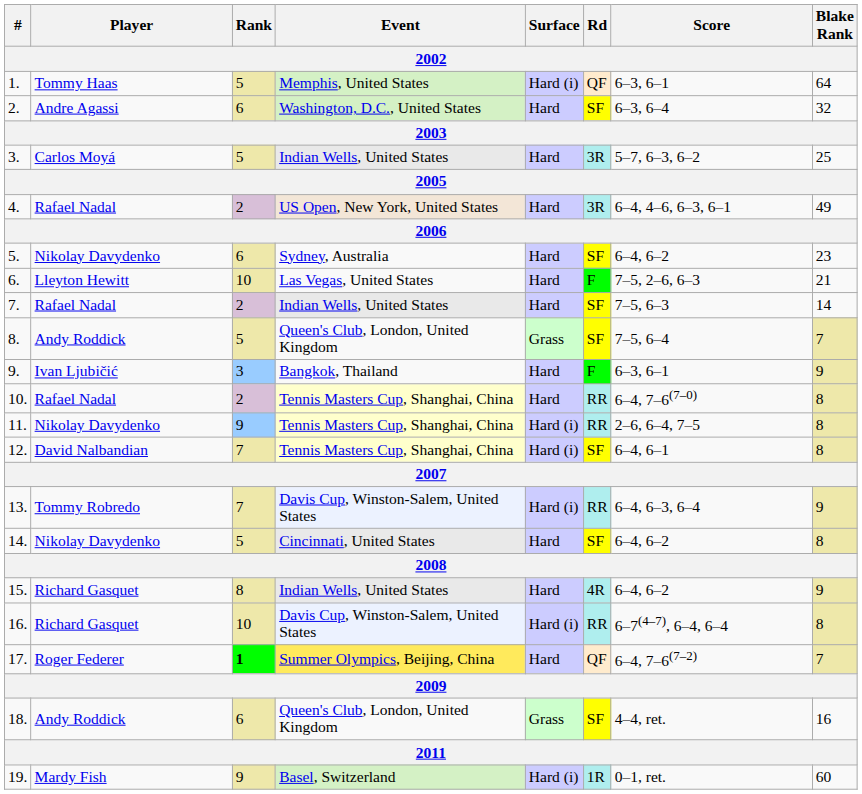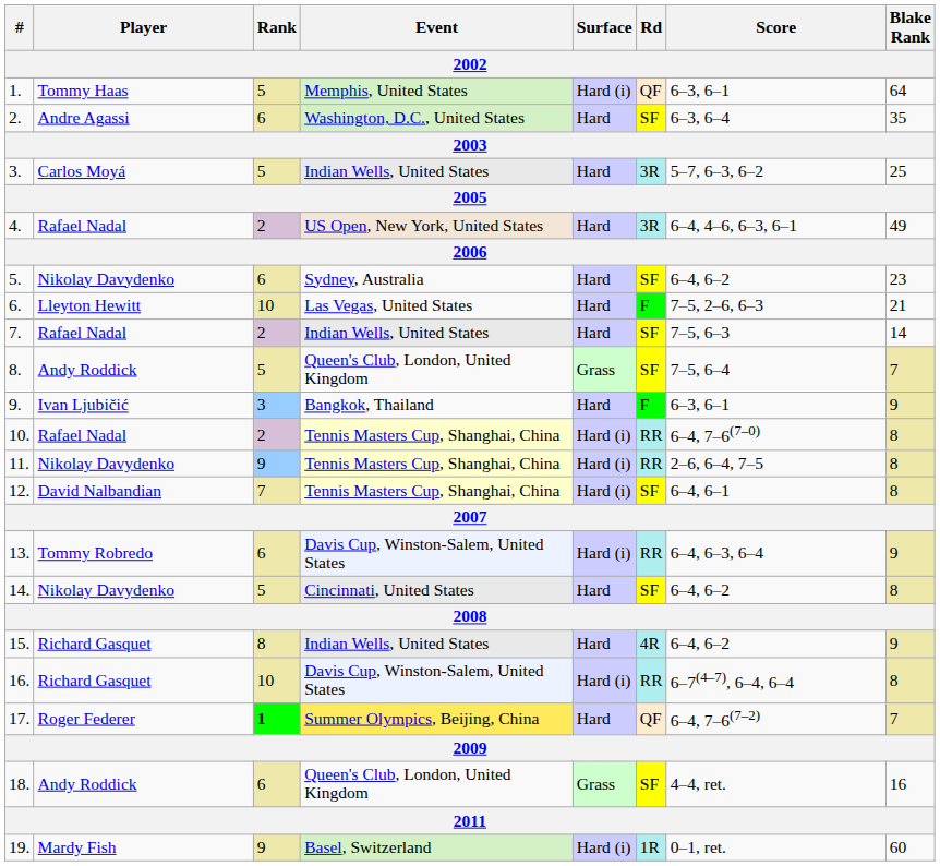 <table class="wikitable sortable">
 <tr>
 <th>#</th>
 <th width=200>Player</th>
 <th>Rank</th>
 <th width=250>Event</th>
 <th>Surface</th>
 <th>Rd</th>
 <th width=200>Score</th>
 <th>Blake<br>Rank</th>
 </tr>
 <tr>
 <th colspan=8><a href='#'>2002</a></th>
 </tr>
 <tr>
 <td>1.</td>
 <td> <a href='#'>Tommy Haas</a></td>
 <td bgcolor=EEE8AA>5</td>
 <td bgcolor=d4f1c5><a href='#'>Memphis</a>, United States</td>
 <td bgcolor=CCCCFF>Hard (i)</td>
 <td bgcolor=ffebcd>QF</td>
 <td>6–3, 6–1</td>
 <td>64</td>
 </tr>
 <tr>
 <td>2.</td>
 <td> <a href='#'>Andre Agassi</a></td>
 <td bgcolor=EEE8AA>6</td>
 <td bgcolor=d4f1c5><a href='#'>Washington, D.C.</a>, United States</td>
 <td bgcolor=CCCCFF>Hard</td>
 <td bgcolor=yellow>SF</td>
 <td>6–3, 6–4</td>
-<td>32</td>
+<td>35</td>
 </tr>
 <tr>
 <th colspan=8><a href='#'>2003</a></th>
 </tr>
 <tr>
 <td>3.</td>
 <td> <a href='#'>Carlos Moyá</a></td>
 <td bgcolor=EEE8AA>5</td>
 <td bgcolor=e9e9e9><a href='#'>Indian Wells</a>, United States</td>
 <td bgcolor=CCCCFF>Hard</td>
 <td bgcolor=afeeee>3R</td>
 <td>5–7, 6–3, 6–2</td>
 <td>25</td>
 </tr>
 <tr>
 <th colspan=8><a href='#'>2005</a></th>
 </tr>
 <tr>
 <td>4.</td>
 <td> <a href='#'>Rafael Nadal</a></td>
 <td bgcolor=thistle>2</td>
 <td bgcolor=f3e6d7><a href='#'>US Open</a>, New York, United States</td>
 <td bgcolor=CCCCFF>Hard</td>
 <td bgcolor=afeeee>3R</td>
 <td>6–4, 4–6, 6–3, 6–1</td>
 <td>49</td>
 </tr>
 <tr>
 <th colspan=8><a href='#'>2006</a></th>
 </tr>
 <tr>
 <td>5.</td>
 <td> <a href='#'>Nikolay Davydenko</a></td>
 <td bgcolor=EEE8AA>6</td>
 <td><a href='#'>Sydney</a>, Australia</td>
 <td bgcolor=CCCCFF>Hard</td>
 <td bgcolor=yellow>SF</td>
 <td>6–4, 6–2</td>
 <td>23</td>
 </tr>
 <tr>
 <td>6.</td>
 <td> <a href='#'>Lleyton Hewitt</a></td>
 <td bgcolor=EEE8AA>10</td>
 <td><a href='#'>Las Vegas</a>, United States</td>
 <td bgcolor=CCCCFF>Hard</td>
 <td bgcolor=lime>F</td>
 <td>7–5, 2–6, 6–3</td>
 <td>21</td>
 </tr>
 <tr>
 <td>7.</td>
 <td> <a href='#'>Rafael Nadal</a></td>
 <td bgcolor=thistle>2</td>
 <td bgcolor=e9e9e9><a href='#'>Indian Wells</a>, United States</td>
 <td bgcolor=CCCCFF>Hard</td>
 <td bgcolor=yellow>SF</td>
 <td>7–5, 6–3</td>
 <td>14</td>
 </tr>
 <tr>
 <td>8.</td>
 <td> <a href='#'>Andy Roddick</a></td>
 <td bgcolor=EEE8AA>5</td>
 <td><a href='#'>Queen's Club</a>, London, United Kingdom</td>
 <td bgcolor=#cfc>Grass</td>
 <td bgcolor=yellow>SF</td>
 <td>7–5, 6–4</td>
 <td bgcolor=EEE8AA>7</td>
 </tr>
 <tr>
 <td>9.</td>
 <td> <a href='#'>Ivan Ljubičić</a></td>
 <td bgcolor=99ccff>3</td>
 <td><a href='#'>Bangkok</a>, Thailand</td>
 <td bgcolor=CCCCFF>Hard</td>
 <td bgcolor=lime>F</td>
 <td>6–3, 6–1</td>
 <td bgcolor=EEE8AA>9</td>
 </tr>
 <tr>
 <td>10.</td>
 <td> <a href='#'>Rafael Nadal</a></td>
 <td bgcolor=thistle>2</td>
 <td bgcolor=ffffcc><a href='#'>Tennis Masters Cup</a>, Shanghai, China</td>
-<td bgcolor=CCCCFF>Hard</td>
+<td bgcolor=CCCCFF>Hard (i)</td>
 <td bgcolor=afeeee>RR</td>
 <td>6–4, 7–6<sup>(7–0)</sup></td>
 <td bgcolor=EEE8AA>8</td>
 </tr>
 <tr>
 <td>11.</td>
 <td> <a href='#'>Nikolay Davydenko</a></td>
 <td bgcolor=99ccff>9</td>
 <td bgcolor=ffffcc><a href='#'>Tennis Masters Cup</a>, Shanghai, China</td>
 <td bgcolor=CCCCFF>Hard (i)</td>
 <td bgcolor=afeeee>RR</td>
 <td>2–6, 6–4, 7–5</td>
 <td bgcolor=EEE8AA>8</td>
 </tr>
 <tr>
 <td>12.</td>
 <td> <a href='#'>David Nalbandian</a></td>
 <td bgcolor=EEE8AA>7</td>
 <td bgcolor=ffffcc><a href='#'>Tennis Masters Cup</a>, Shanghai, China</td>
 <td bgcolor=CCCCFF>Hard (i)</td>
 <td bgcolor=yellow>SF</td>
 <td>6–4, 6–1</td>
 <td bgcolor=EEE8AA>8</td>
 </tr>
 <tr>
 <th colspan=8><a href='#'>2007</a></th>
 </tr>
 <tr>
 <td>13.</td>
 <td> <a href='#'>Tommy Robredo</a></td>
-<td bgcolor=EEE8AA>7</td>
+<td bgcolor=EEE8AA>6</td>
 <td bgcolor=ECF2FF><a href='#'>Davis Cup</a>, Winston-Salem, United States</td>
 <td bgcolor=CCCCFF>Hard (i)</td>
 <td bgcolor=afeeee>RR</td>
 <td>6–4, 6–3, 6–4</td>
 <td bgcolor=EEE8AA>9</td>
 </tr>
 <tr>
 <td>14.</td>
 <td> <a href='#'>Nikolay Davydenko</a></td>
 <td bgcolor=EEE8AA>5</td>
 <td bgcolor=e9e9e9><a href='#'>Cincinnati</a>, United States</td>
 <td bgcolor=CCCCFF>Hard</td>
 <td bgcolor=yellow>SF</td>
 <td>6–4, 6–2</td>
 <td bgcolor=EEE8AA>8</td>
 </tr>
 <tr>
 <th colspan=8><a href='#'>2008</a></th>
 </tr>
 <tr>
 <td>15.</td>
 <td> <a href='#'>Richard Gasquet</a></td>
 <td bgcolor=EEE8AA>8</td>
 <td bgcolor=e9e9e9><a href='#'>Indian Wells</a>, United States</td>
 <td bgcolor=CCCCFF>Hard</td>
 <td bgcolor=afeeee>4R</td>
 <td>6–4, 6–2</td>
 <td bgcolor=EEE8AA>9</td>
 </tr>
 <tr>
 <td>16.</td>
 <td> <a href='#'>Richard Gasquet</a></td>
 <td bgcolor=EEE8AA>10</td>
 <td bgcolor=ECF2FF><a href='#'>Davis Cup</a>, Winston-Salem, United States</td>
 <td bgcolor=CCCCFF>Hard (i)</td>
 <td bgcolor=afeeee>RR</td>
 <td>6–7<sup>(4–7)</sup>, 6–4, 6–4</td>
 <td bgcolor=EEE8AA>8</td>
 </tr>
 <tr>
 <td>17.</td>
 <td> <a href='#'>Roger Federer</a></td>
 <td bgcolor=lime><strong>1</strong></td>
 <td bgcolor=FFEA5C><a href='#'>Summer Olympics</a>, Beijing, China</td>
 <td bgcolor=CCCCFF>Hard</td>
 <td bgcolor=ffebcd>QF</td>
 <td>6–4, 7–6<sup>(7–2)</sup></td>
 <td bgcolor=EEE8AA>7</td>
 </tr>
 <tr>
 <th colspan=8><a href='#'>2009</a></th>
 </tr>
 <tr>
 <td>18.</td>
 <td> <a href='#'>Andy Roddick</a></td>
 <td bgcolor=EEE8AA>6</td>
 <td><a href='#'>Queen's Club</a>, London, United Kingdom</td>
 <td bgcolor=#cfc>Grass</td>
 <td bgcolor=yellow>SF</td>
 <td>4–4, ret.</td>
 <td>16</td>
 </tr>
 <tr>
 <th colspan=8><a href='#'>2011</a></th>
 </tr>
 <tr>
 <td>19.</td>
 <td> <a href='#'>Mardy Fish</a></td>
 <td bgcolor=EEE8AA>9</td>
 <td bgcolor=d4f1c5><a href='#'>Basel</a>, Switzerland</td>
 <td bgcolor=CCCCFF>Hard (i)</td>
 <td bgcolor=afeeee>1R</td>
 <td>0–1, ret.</td>
 <td>60</td>
 </tr>
 </table>
